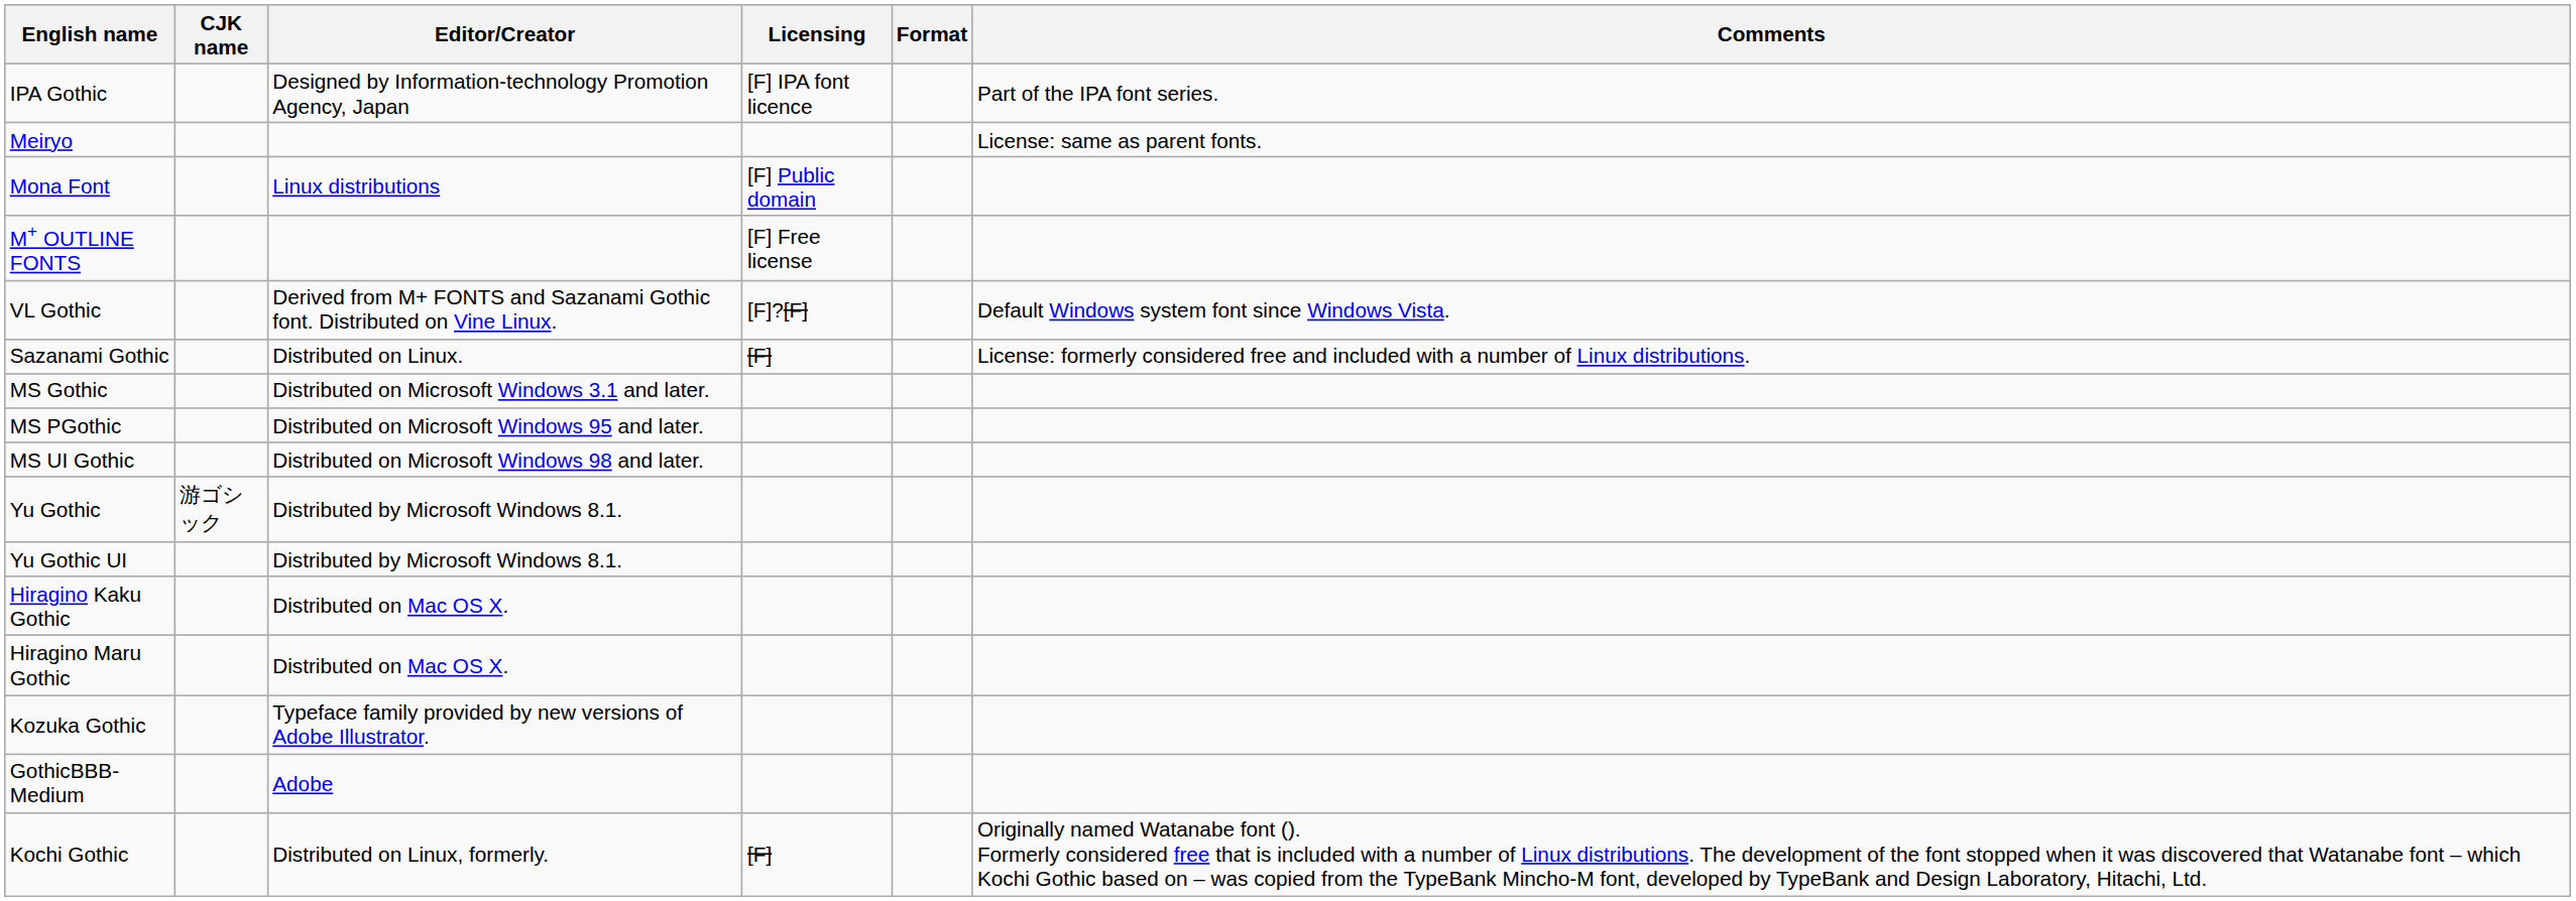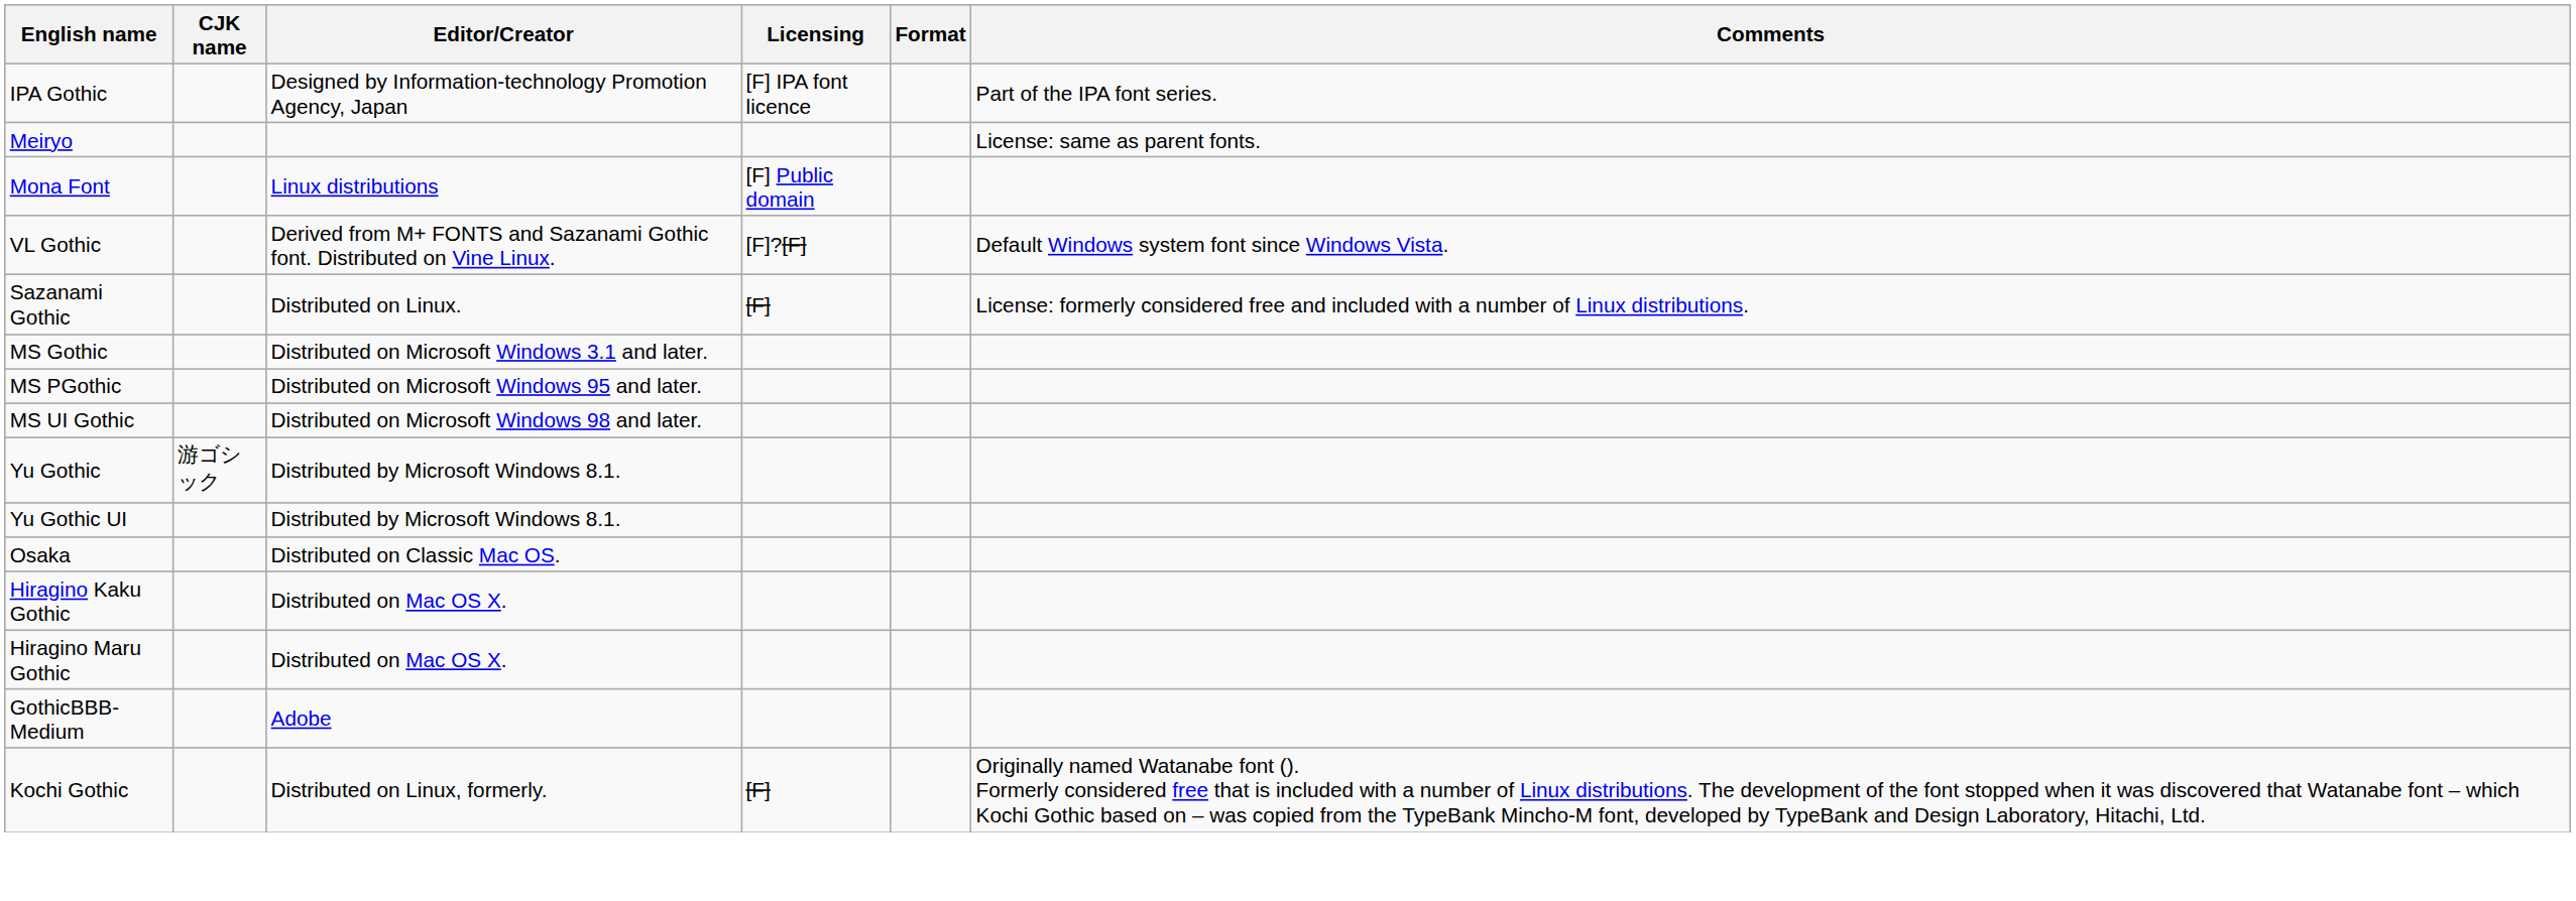 <table class="wikitable sortable" style="font-size: 0.8em;">
 <tr>
 <th>English name</th>
 <th>CJK name</th>
 <th>Editor/Creator</th>
 <th>Licensing</th>
 <th>Format</th>
 <th>Comments</th>
 </tr>
 <tr>
 <td>IPA Gothic</td>
 <td></td>
 <td>Designed by Information-technology Promotion Agency, Japan</td>
 <td><span>[F]</span> IPA font licence</td>
 <td></td>
 <td>Part of the IPA font series.</td>
 </tr>
 <tr>
 <td><a href='#'>Meiryo</a></td>
 <td></td>
 <td></td>
 <td></td>
 <td></td>
 <td>License: same as parent fonts.</td>
 </tr>
 <tr>
 <td><a href='#'>Mona Font</a></td>
 <td></td>
 <td><a href='#'>Linux distributions</a></td>
 <td><span>[F]</span> <a href='#'>Public domain</a></td>
-<td></td>
-<td></td>
-</tr>
-<tr>
-<td><a href='#'>M<sup>+</sup> OUTLINE FONTS</a></td>
-<td></td>
-<td></td>
-<td><span>[F]</span> Free license</td>
 <td></td>
 <td></td>
 </tr>
 <tr>
 <td>VL Gothic</td>
 <td></td>
 <td>Derived from M+ FONTS and Sazanami Gothic font. Distributed on <a href='#'>Vine Linux</a>.</td>
 <td><span>[F]</span>?<span><s>[F]</s></span></td>
 <td></td>
 <td>Default <a href='#'>Windows</a> system font since <a href='#'>Windows Vista</a>.</td>
 </tr>
 <tr>
 <td>Sazanami Gothic</td>
 <td></td>
 <td>Distributed on Linux.</td>
 <td><span><s>[F]</s></span></td>
 <td></td>
 <td>License: formerly considered free and included with a number of <a href='#'>Linux distributions</a>.</td>
 </tr>
 <tr>
 <td>MS Gothic</td>
 <td></td>
 <td>Distributed on Microsoft <a href='#'>Windows 3.1</a> and later.</td>
 <td></td>
 <td></td>
 <td></td>
 </tr>
 <tr>
 <td>MS PGothic</td>
 <td></td>
 <td>Distributed on Microsoft <a href='#'>Windows 95</a> and later.</td>
 <td></td>
 <td></td>
 <td></td>
 </tr>
 <tr>
 <td>MS UI Gothic</td>
 <td></td>
 <td>Distributed on Microsoft <a href='#'>Windows 98</a> and later.</td>
 <td></td>
 <td></td>
 <td></td>
 </tr>
 <tr>
 <td>Yu Gothic</td>
 <td>游ゴシック</td>
 <td>Distributed by Microsoft Windows 8.1.</td>
 <td></td>
 <td></td>
 <td></td>
 </tr>
 <tr>
 <td>Yu Gothic UI</td>
 <td></td>
 <td>Distributed by Microsoft Windows 8.1.</td>
 <td></td>
 <td></td>
 <td></td>
 </tr>
 <tr>
+<td>Osaka</td>
+<td></td>
+<td>Distributed on Classic <a href='#'>Mac OS</a>.</td>
+<td></td>
+<td></td>
+<td></td>
+</tr>
+<tr>
 <td><a href='#'>Hiragino</a> Kaku Gothic</td>
 <td></td>
 <td>Distributed on <a href='#'>Mac OS X</a>.</td>
 <td></td>
 <td></td>
 <td></td>
 </tr>
 <tr>
 <td>Hiragino Maru Gothic</td>
 <td></td>
 <td>Distributed on <a href='#'>Mac OS X</a>.</td>
-<td></td>
-<td></td>
-<td></td>
-</tr>
-<tr>
-<td>Kozuka Gothic</td>
-<td></td>
-<td>Typeface family provided by new versions of <a href='#'>Adobe Illustrator</a>.</td>
 <td></td>
 <td></td>
 <td></td>
 </tr>
 <tr>
 <td>GothicBBB-Medium</td>
 <td></td>
 <td><a href='#'>Adobe</a></td>
 <td></td>
 <td></td>
 <td></td>
 </tr>
 <tr>
 <td>Kochi Gothic</td>
 <td></td>
 <td>Distributed on Linux, formerly.</td>
 <td><span><s>[F]</s></span></td>
 <td></td>
 <td>Originally named Watanabe font ().<br>Formerly considered <a href='#'>free</a> that is included with a number of <a href='#'>Linux distributions</a>. The development of the font stopped when it was discovered that Watanabe font – which Kochi Gothic based on – was copied from the TypeBank Mincho-M font, developed by TypeBank and Design Laboratory, Hitachi, Ltd.</td>
 </tr>
 </table>
